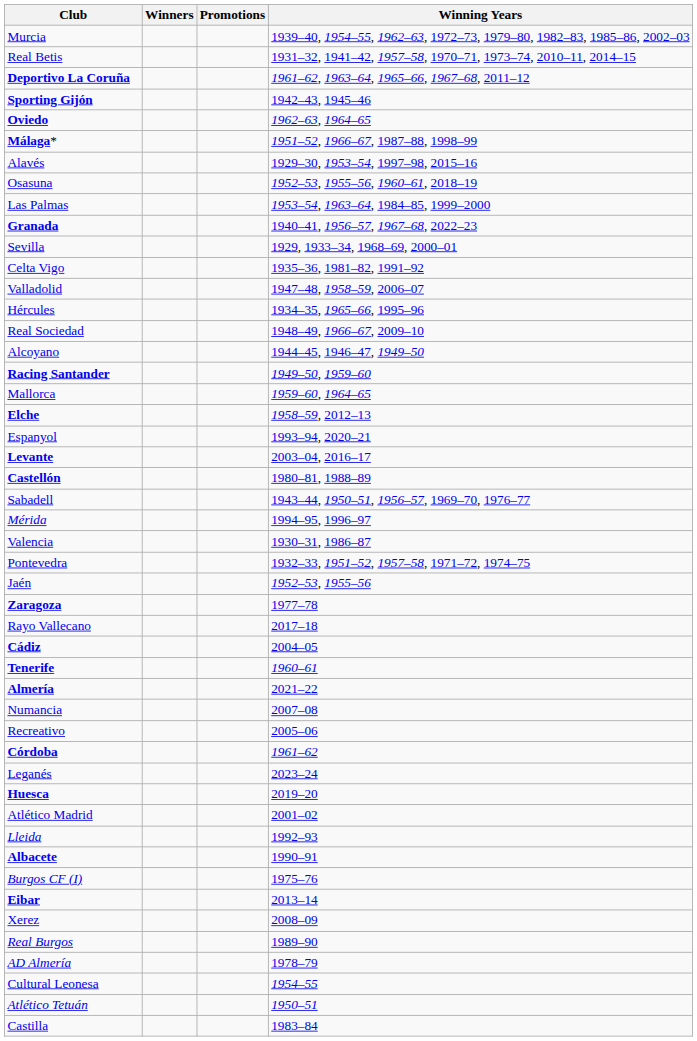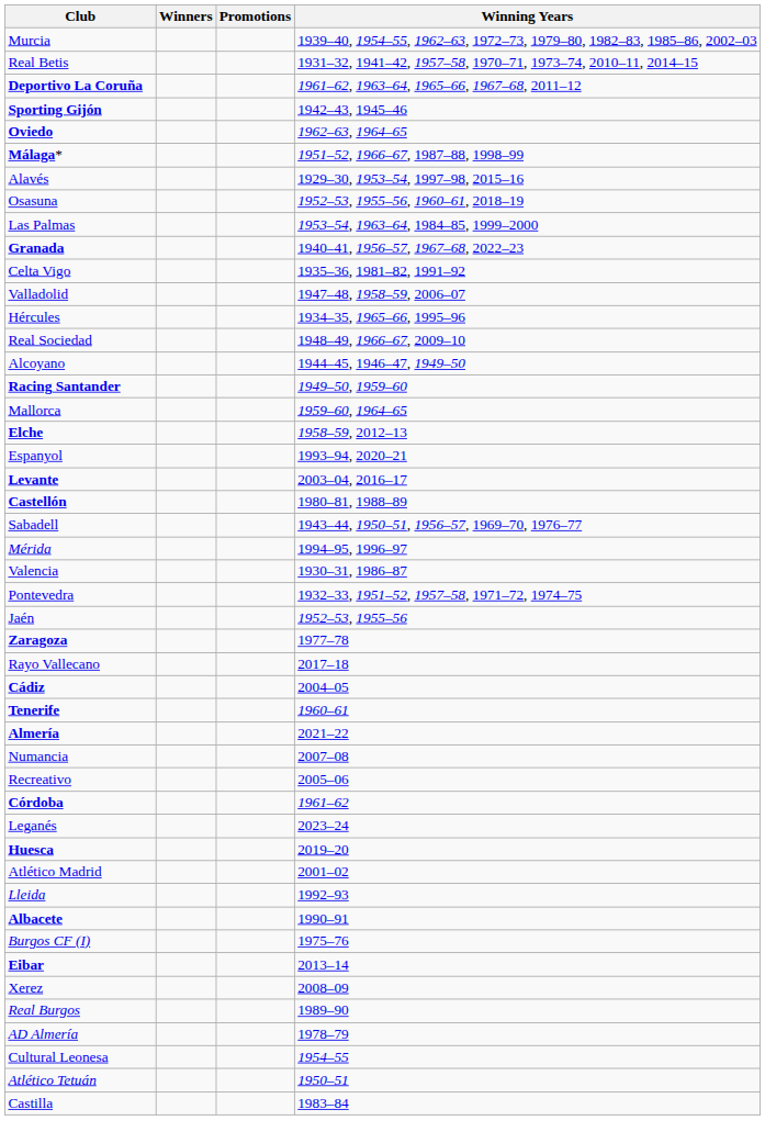 <table class="wikitable sortable">
 <tr>
 <th style="width:20%;">Club</th>
 <th>Winners</th>
 <th>Promotions</th>
 <th>Winning Years</th>
 </tr>
 <tr>
 <td><a href='#'>Murcia</a></td>
 <td></td>
 <td></td>
 <td><a href='#'>1939–40</a>, <em><a href='#'>1954–55</a></em>, <em><a href='#'>1962–63</a></em>, <a href='#'>1972–73</a>, <a href='#'>1979–80</a>, <a href='#'>1982–83</a>, <a href='#'>1985–86</a>, <a href='#'>2002–03</a></td>
 </tr>
 <tr>
 <td><a href='#'>Real Betis</a></td>
 <td></td>
 <td></td>
 <td><a href='#'>1931–32</a>, <a href='#'>1941–42</a>, <em><a href='#'>1957–58</a></em>, <a href='#'>1970–71</a>, <a href='#'>1973–74</a>, <a href='#'>2010–11</a>, <a href='#'>2014–15</a></td>
 </tr>
 <tr>
 <td><strong><a href='#'>Deportivo La Coruña</a></strong></td>
 <td></td>
 <td></td>
 <td><em><a href='#'>1961–62</a></em>, <em><a href='#'>1963–64</a></em>, <em><a href='#'>1965–66</a></em>, <em><a href='#'>1967–68</a></em>, <a href='#'>2011–12</a></td>
 </tr>
 <tr>
 <td><strong><a href='#'>Sporting Gijón</a></strong></td>
 <td></td>
 <td></td>
 <td><a href='#'>1942–43</a>, <a href='#'>1945–46</a></td>
 </tr>
 <tr>
 <td><strong><a href='#'>Oviedo</a></strong></td>
 <td></td>
 <td></td>
 <td><em><a href='#'>1962–63</a></em>, <em><a href='#'>1964–65</a></em></td>
 </tr>
 <tr>
 <td><strong><a href='#'>Málaga</a></strong>*</td>
 <td></td>
 <td></td>
 <td><em><a href='#'>1951–52</a></em>, <em><a href='#'>1966–67</a></em>, <a href='#'>1987–88</a>, <a href='#'>1998–99</a></td>
 </tr>
 <tr>
 <td><a href='#'>Alavés</a></td>
 <td></td>
 <td></td>
 <td><a href='#'>1929–30</a>, <em><a href='#'>1953–54</a></em>, <a href='#'>1997–98</a>, <a href='#'>2015–16</a></td>
 </tr>
 <tr>
 <td><a href='#'>Osasuna</a></td>
 <td></td>
 <td></td>
 <td><em><a href='#'>1952–53</a></em>, <em><a href='#'>1955–56</a></em>, <em><a href='#'>1960–61</a></em>, <a href='#'>2018–19</a></td>
 </tr>
 <tr>
 <td><a href='#'>Las Palmas</a></td>
 <td></td>
 <td></td>
 <td><em><a href='#'>1953–54</a></em>, <em><a href='#'>1963–64</a></em>, <a href='#'>1984–85</a>, <a href='#'>1999–2000</a></td>
 </tr>
 <tr>
 <td><strong><a href='#'>Granada</a></strong></td>
 <td></td>
 <td></td>
 <td><a href='#'>1940–41</a>, <em><a href='#'>1956–57</a></em>, <em><a href='#'>1967–68</a></em>, <a href='#'>2022–23</a></td>
-</tr>
-<tr>
-<td><a href='#'>Sevilla</a></td>
-<td></td>
-<td></td>
-<td><a href='#'>1929</a>, <a href='#'>1933–34</a>, <a href='#'>1968–69</a>, <a href='#'>2000–01</a></td>
 </tr>
 <tr>
 <td><a href='#'>Celta Vigo</a></td>
 <td></td>
 <td></td>
 <td><a href='#'>1935–36</a>, <a href='#'>1981–82</a>, <a href='#'>1991–92</a></td>
 </tr>
 <tr>
 <td><a href='#'>Valladolid</a></td>
 <td></td>
 <td></td>
 <td><a href='#'>1947–48</a>, <em><a href='#'>1958–59</a></em>, <a href='#'>2006–07</a></td>
 </tr>
 <tr>
 <td><a href='#'>Hércules</a></td>
 <td></td>
 <td></td>
 <td><a href='#'>1934–35</a>, <em><a href='#'>1965–66</a></em>, <a href='#'>1995–96</a></td>
 </tr>
 <tr>
 <td><a href='#'>Real Sociedad</a></td>
 <td></td>
 <td></td>
 <td><a href='#'>1948–49</a>, <em><a href='#'>1966–67</a></em>, <a href='#'>2009–10</a></td>
 </tr>
 <tr>
 <td><a href='#'>Alcoyano</a></td>
 <td></td>
 <td></td>
 <td><a href='#'>1944–45</a>, <a href='#'>1946–47</a>, <em><a href='#'>1949–50</a></em></td>
 </tr>
 <tr>
 <td><strong><a href='#'>Racing Santander</a></strong></td>
 <td></td>
 <td></td>
 <td><em><a href='#'>1949–50</a></em>, <em><a href='#'>1959–60</a></em></td>
 </tr>
 <tr>
 <td><a href='#'>Mallorca</a></td>
 <td></td>
 <td></td>
 <td><em><a href='#'>1959–60</a></em>, <em><a href='#'>1964–65</a></em></td>
 </tr>
 <tr>
 <td><strong><a href='#'>Elche</a></strong></td>
 <td></td>
 <td></td>
 <td><em><a href='#'>1958–59</a></em>, <a href='#'>2012–13</a></td>
 </tr>
 <tr>
 <td><a href='#'>Espanyol</a></td>
 <td></td>
 <td></td>
 <td><a href='#'>1993–94</a>, <a href='#'>2020–21</a></td>
 </tr>
 <tr>
 <td><strong><a href='#'>Levante</a></strong></td>
 <td></td>
 <td></td>
 <td><a href='#'>2003–04</a>, <a href='#'>2016–17</a></td>
 </tr>
 <tr>
 <td><strong><a href='#'>Castellón</a></strong></td>
 <td></td>
 <td></td>
 <td><a href='#'>1980–81</a>, <a href='#'>1988–89</a></td>
 </tr>
 <tr>
 <td><a href='#'>Sabadell</a></td>
 <td></td>
 <td></td>
 <td><a href='#'>1943–44</a>, <em><a href='#'>1950–51</a></em>, <em><a href='#'>1956–57</a></em>, <a href='#'>1969–70</a>, <a href='#'>1976–77</a></td>
 </tr>
 <tr>
 <td><em><a href='#'>Mérida</a></em></td>
 <td></td>
 <td></td>
 <td><a href='#'>1994–95</a>, <a href='#'>1996–97</a></td>
 </tr>
 <tr>
 <td><a href='#'>Valencia</a></td>
 <td></td>
 <td></td>
 <td><a href='#'>1930–31</a>, <a href='#'>1986–87</a></td>
 </tr>
 <tr>
 <td><a href='#'>Pontevedra</a></td>
 <td></td>
 <td></td>
 <td><a href='#'>1932–33</a>, <em><a href='#'>1951–52</a></em>, <em><a href='#'>1957–58</a></em>, <a href='#'>1971–72</a>, <a href='#'>1974–75</a></td>
 </tr>
 <tr>
 <td><a href='#'>Jaén</a></td>
 <td></td>
 <td></td>
 <td><em><a href='#'>1952–53</a></em>, <em><a href='#'>1955–56</a></em></td>
 </tr>
 <tr>
 <td><strong><a href='#'>Zaragoza</a></strong></td>
 <td></td>
 <td></td>
 <td><a href='#'>1977–78</a></td>
 </tr>
 <tr>
 <td><a href='#'>Rayo Vallecano</a></td>
 <td></td>
 <td></td>
 <td><a href='#'>2017–18</a></td>
 </tr>
 <tr>
 <td><strong><a href='#'>Cádiz</a></strong></td>
 <td></td>
 <td></td>
 <td><a href='#'>2004–05</a></td>
 </tr>
 <tr>
 <td><strong><a href='#'>Tenerife</a></strong></td>
 <td></td>
 <td></td>
 <td><em><a href='#'>1960–61</a></em></td>
 </tr>
 <tr>
 <td><strong><a href='#'>Almería</a></strong></td>
 <td></td>
 <td></td>
 <td><a href='#'>2021–22</a></td>
 </tr>
 <tr>
 <td><a href='#'>Numancia</a></td>
 <td></td>
 <td></td>
 <td><a href='#'>2007–08</a></td>
 </tr>
 <tr>
 <td><a href='#'>Recreativo</a></td>
 <td></td>
 <td></td>
 <td><a href='#'>2005–06</a></td>
 </tr>
 <tr>
 <td><strong><a href='#'>Córdoba</a></strong></td>
 <td></td>
 <td></td>
 <td><em><a href='#'>1961–62</a></em></td>
 </tr>
 <tr>
 <td><a href='#'>Leganés</a></td>
 <td></td>
 <td></td>
 <td><a href='#'>2023–24</a></td>
 </tr>
 <tr>
 <td><strong><a href='#'>Huesca</a></strong></td>
 <td></td>
 <td></td>
 <td><a href='#'>2019–20</a></td>
 </tr>
 <tr>
 <td><a href='#'>Atlético Madrid</a></td>
 <td></td>
 <td></td>
 <td><a href='#'>2001–02</a></td>
 </tr>
 <tr>
 <td><em><a href='#'>Lleida</a></em></td>
 <td></td>
 <td></td>
 <td><a href='#'>1992–93</a></td>
 </tr>
 <tr>
 <td><strong><a href='#'>Albacete</a></strong></td>
 <td></td>
 <td></td>
 <td><a href='#'>1990–91</a></td>
 </tr>
 <tr>
 <td><em><a href='#'>Burgos CF (I)</a></em></td>
 <td></td>
 <td></td>
 <td><a href='#'>1975–76</a></td>
 </tr>
 <tr>
 <td><strong><a href='#'>Eibar</a></strong></td>
 <td></td>
 <td></td>
 <td><a href='#'>2013–14</a></td>
 </tr>
 <tr>
 <td><a href='#'>Xerez</a></td>
 <td></td>
 <td></td>
 <td><a href='#'>2008–09</a></td>
 </tr>
 <tr>
 <td><em><a href='#'>Real Burgos</a></em></td>
 <td></td>
 <td></td>
 <td><a href='#'>1989–90</a></td>
 </tr>
 <tr>
 <td><em><a href='#'>AD Almería</a></em></td>
 <td></td>
 <td></td>
 <td><a href='#'>1978–79</a></td>
 </tr>
 <tr>
 <td><a href='#'>Cultural Leonesa</a></td>
 <td></td>
 <td></td>
 <td><em><a href='#'>1954–55</a></em></td>
 </tr>
 <tr>
 <td><em><a href='#'>Atlético Tetuán</a></em></td>
 <td></td>
 <td></td>
 <td><em><a href='#'>1950–51</a></em></td>
 </tr>
 <tr>
 <td><a href='#'>Castilla</a></td>
 <td></td>
 <td></td>
 <td><a href='#'>1983–84</a></td>
 </tr>
 </table>
